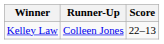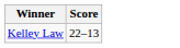 <table class="wikitable">
 <tr>
 <th><strong>Winner</strong></th>
-<th><strong>Runner-Up</strong></th>
 <th><strong>Score</strong></th>
 </tr>
 <tr>
 <td> <a href='#'>Kelley Law</a></td>
-<td> <a href='#'>Colleen Jones</a></td>
 <td>22–13</td>
 </tr>
 </table>
